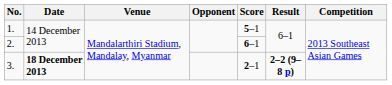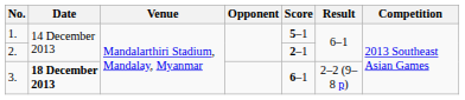 <table class="wikitable">
 <tr>
 <th>No.</th>
 <th>Date</th>
 <th>Venue</th>
 <th>Opponent</th>
 <th>Score</th>
 <th>Result</th>
 <th>Competition</th>
 </tr>
 <tr>
 <td>1.</td>
 <td rowspan="2">14 December 2013</td>
 <td rowspan="3"><a href='#'>Mandalarthiri Stadium</a>, <a href='#'>Mandalay</a>, <a href='#'>Myanmar</a></td>
 <td rowspan="2"></td>
 <td align=center><strong>5</strong>–1</td>
 <td rowspan="2" align=center>6–1</td>
 <td rowspan="3"><a href='#'>2013 Southeast Asian Games</a></td>
 </tr>
 <tr>
 <td>2.</td>
-<td align=center><strong>6</strong>–1</td>
+<td align=center><strong>2</strong>–1</td>
 </tr>
 <tr>
 <td>3.</td>
 <td><strong>18 December 2013</strong></td>
 <td></td>
-<td align=center><strong>2</strong>–1</td>
-<td align=center><strong>2–2  (9–8 <a href='#'>p</a>)</strong></td>
+<td align=center><strong>6</strong>–1</td>
+<td align=center>2–2  (9–8 <a href='#'>p</a>)</td>
 </tr>
 </table>
